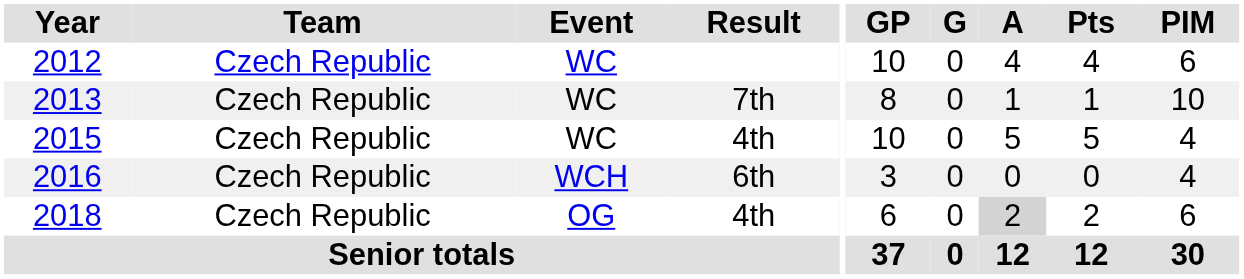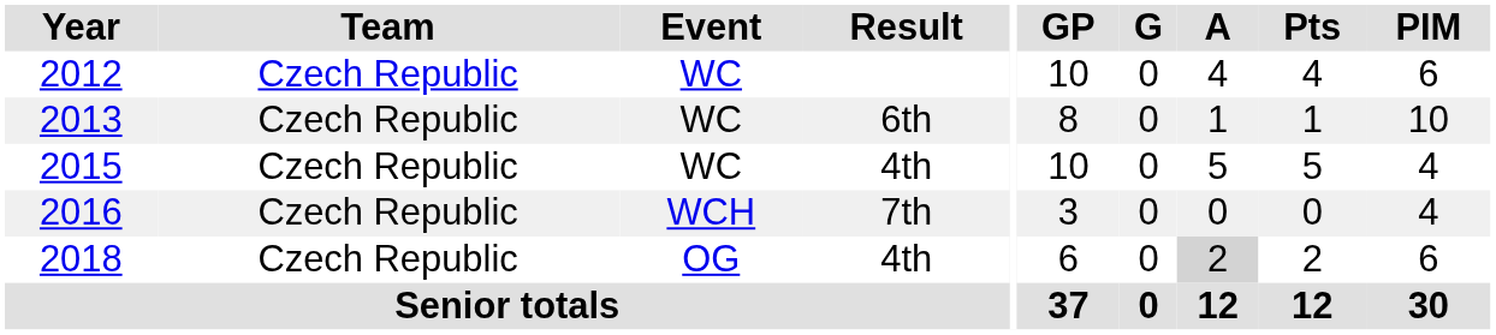 <table border="0" cellpadding="1" cellspacing="0" ID="Table3" style="text-align:center; width:40em">
 <tr ALIGN="center" bgcolor="#e0e0e0">
 <th>Year</th>
 <th>Team</th>
 <th>Event</th>
 <th>Result</th>
 <th rowspan="99" bgcolor="#ffffff"></th>
 <th>GP</th>
 <th>G</th>
 <th>A</th>
 <th>Pts</th>
 <th>PIM</th>
 </tr>
 <tr>
 <td><a href='#'>2012</a></td>
 <td><a href='#'>Czech Republic</a></td>
 <td><a href='#'>WC</a></td>
 <td></td>
 <td>10</td>
 <td>0</td>
 <td>4</td>
 <td>4</td>
 <td>6</td>
 </tr>
 <tr bgcolor="#f0f0f0">
 <td><a href='#'>2013</a></td>
 <td>Czech Republic</td>
 <td>WC</td>
-<td>7th</td>
+<td>6th</td>
 <td>8</td>
 <td>0</td>
 <td>1</td>
 <td>1</td>
 <td>10</td>
 </tr>
 <tr>
 <td><a href='#'>2015</a></td>
 <td>Czech Republic</td>
 <td>WC</td>
 <td>4th</td>
 <td>10</td>
 <td>0</td>
 <td>5</td>
 <td>5</td>
 <td>4</td>
 </tr>
 <tr bgcolor="#f0f0f0">
 <td><a href='#'>2016</a></td>
 <td>Czech Republic</td>
 <td><a href='#'>WCH</a></td>
-<td>6th</td>
+<td>7th</td>
 <td>3</td>
 <td>0</td>
 <td>0</td>
 <td>0</td>
 <td>4</td>
 </tr>
 <tr>
 <td><a href='#'>2018</a></td>
 <td>Czech Republic</td>
 <td><a href='#'>OG</a></td>
 <td>4th</td>
 <td>6</td>
 <td>0</td>
 <td style="background: lightgrey;">2</td>
 <td>2</td>
 <td>6</td>
 </tr>
 <tr bgcolor="#e0e0e0">
 <th colspan="4">Senior totals</th>
 <th>37</th>
 <th>0</th>
 <th>12</th>
 <th>12</th>
 <th>30</th>
 </tr>
 </table>
